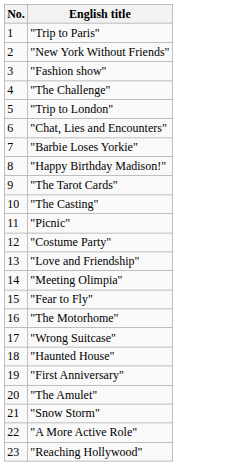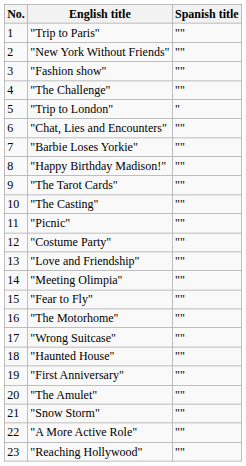 <table class="wikitable">
 <tr>
 <th>No.</th>
 <th>English title</th>
+<th>Spanish title</th>
 </tr>
 <tr>
 <td>1</td>
 <td>"Trip to Paris"</td>
+<td>""</td>
 </tr>
 <tr>
 <td>2</td>
 <td>"New York Without Friends"</td>
+<td>""</td>
 </tr>
 <tr>
 <td>3</td>
 <td>"Fashion show"</td>
+<td>""</td>
 </tr>
 <tr>
 <td>4</td>
 <td>"The Challenge"</td>
+<td>""</td>
 </tr>
 <tr>
 <td>5</td>
 <td>"Trip to London"</td>
+<td>"</td>
 </tr>
 <tr>
 <td>6</td>
 <td>"Chat, Lies and Encounters"</td>
+<td>""</td>
 </tr>
 <tr>
 <td>7</td>
 <td>"Barbie Loses Yorkie"</td>
+<td>""</td>
 </tr>
 <tr>
 <td>8</td>
 <td>"Happy Birthday Madison!"</td>
+<td>""</td>
 </tr>
 <tr>
 <td>9</td>
 <td>"The Tarot Cards"</td>
+<td>""</td>
 </tr>
 <tr>
 <td>10</td>
 <td>"The Casting"</td>
+<td>""</td>
 </tr>
 <tr>
 <td>11</td>
 <td>"Picnic"</td>
+<td>""</td>
 </tr>
 <tr>
 <td>12</td>
 <td>"Costume Party"</td>
+<td>""</td>
 </tr>
 <tr>
 <td>13</td>
 <td>"Love and Friendship"</td>
+<td>""</td>
 </tr>
 <tr>
 <td>14</td>
 <td>"Meeting Olimpia"</td>
+<td>""</td>
 </tr>
 <tr>
 <td>15</td>
 <td>"Fear to Fly"</td>
+<td>""</td>
 </tr>
 <tr>
 <td>16</td>
 <td>"The Motorhome"</td>
+<td>""</td>
 </tr>
 <tr>
 <td>17</td>
 <td>"Wrong Suitcase"</td>
+<td>""</td>
 </tr>
 <tr>
 <td>18</td>
 <td>"Haunted House"</td>
+<td>""</td>
 </tr>
 <tr>
 <td>19</td>
 <td>"First Anniversary"</td>
+<td>""</td>
 </tr>
 <tr>
 <td>20</td>
 <td>"The Amulet"</td>
+<td>""</td>
 </tr>
 <tr>
 <td>21</td>
 <td>"Snow Storm"</td>
+<td>""</td>
 </tr>
 <tr>
 <td>22</td>
 <td>"A More Active Role"</td>
+<td>""</td>
 </tr>
 <tr>
 <td>23</td>
 <td>"Reaching Hollywood"</td>
+<td>""</td>
 </tr>
 </table>
